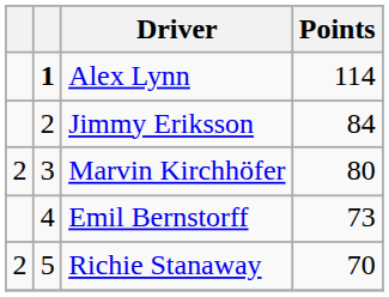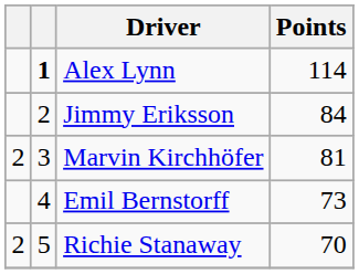 <table class="wikitable" style="font-size: 85%;">
 <tr>
 <th></th>
 <th></th>
 <th>Driver</th>
 <th>Points</th>
 </tr>
 <tr>
 <td align="left"></td>
 <td align="center"><strong>1</strong></td>
 <td> <a href='#'>Alex Lynn</a></td>
 <td align="right">114</td>
 </tr>
 <tr>
 <td align="left"></td>
 <td align="center">2</td>
 <td> <a href='#'>Jimmy Eriksson</a></td>
 <td align="right">84</td>
 </tr>
 <tr>
 <td align="left"> 2</td>
 <td align="center">3</td>
 <td> <a href='#'>Marvin Kirchhöfer</a></td>
-<td align="right">80</td>
+<td align="right">81</td>
 </tr>
 <tr>
 <td align="left"></td>
 <td align="center">4</td>
 <td> <a href='#'>Emil Bernstorff</a></td>
 <td align="right">73</td>
 </tr>
 <tr>
 <td align="left"> 2</td>
 <td align="center">5</td>
 <td> <a href='#'>Richie Stanaway</a></td>
 <td align="right">70</td>
 </tr>
 <tr>
 </tr>
 </table>
